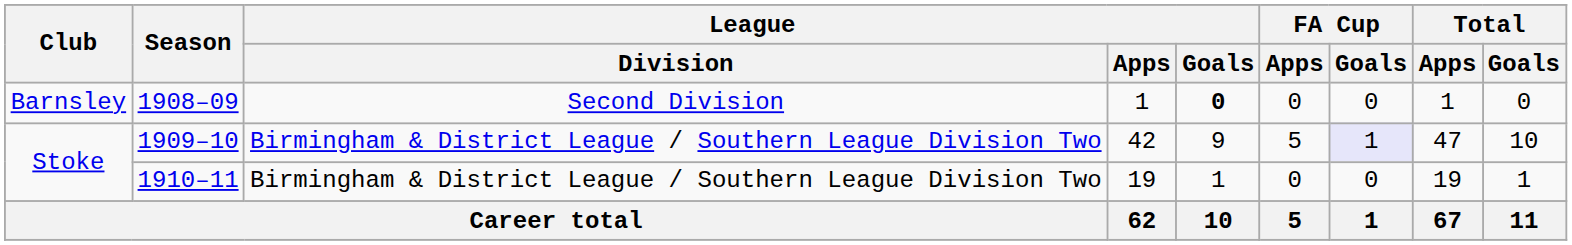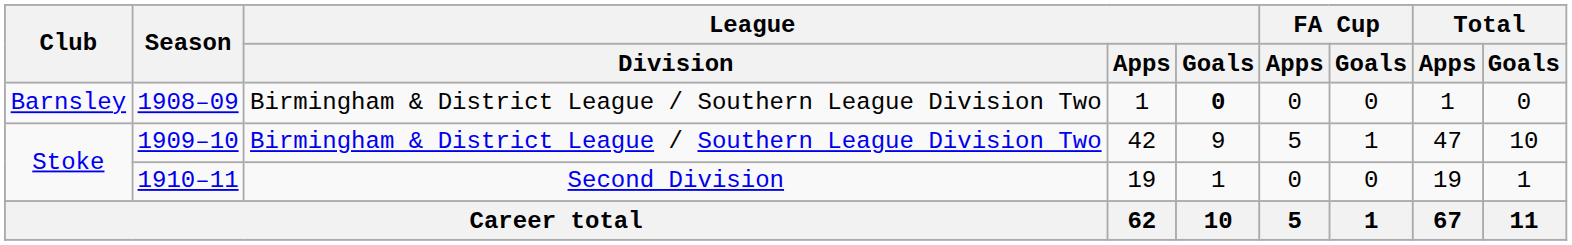 <table class="wikitable" style="text-align: center;">
 <tr>
 <th rowspan="2">Club</th>
 <th rowspan="2">Season</th>
 <th colspan="3">League</th>
 <th colspan="2">FA Cup</th>
 <th colspan="2">Total</th>
 </tr>
 <tr>
 <th>Division</th>
 <th>Apps</th>
 <th>Goals</th>
 <th>Apps</th>
 <th>Goals</th>
 <th>Apps</th>
 <th>Goals</th>
 </tr>
 <tr>
 <td><a href='#'>Barnsley</a></td>
 <td><a href='#'>1908–09</a></td>
-<td><a href='#'>Second Division</a></td>
+<td>Birmingham & District League / Southern League Division Two</td>
 <td>1</td>
 <td><strong>0</strong></td>
 <td>0</td>
 <td>0</td>
 <td>1</td>
 <td>0</td>
 </tr>
 <tr>
 <td rowspan="2"><a href='#'>Stoke</a></td>
 <td><a href='#'>1909–10</a></td>
 <td><a href='#'>Birmingham & District League</a> / <a href='#'>Southern League Division Two</a></td>
 <td>42</td>
 <td>9</td>
 <td>5</td>
-<td style="background: lavender;">1</td>
+<td>1</td>
 <td>47</td>
 <td>10</td>
 </tr>
 <tr>
 <td><a href='#'>1910–11</a></td>
-<td>Birmingham & District League / Southern League Division Two</td>
+<td><a href='#'>Second Division</a></td>
 <td>19</td>
 <td>1</td>
 <td>0</td>
 <td>0</td>
 <td>19</td>
 <td>1</td>
 </tr>
 <tr>
 <th colspan="3">Career total</th>
 <th>62</th>
 <th>10</th>
 <th>5</th>
 <th>1</th>
 <th>67</th>
 <th>11</th>
 </tr>
 </table>
